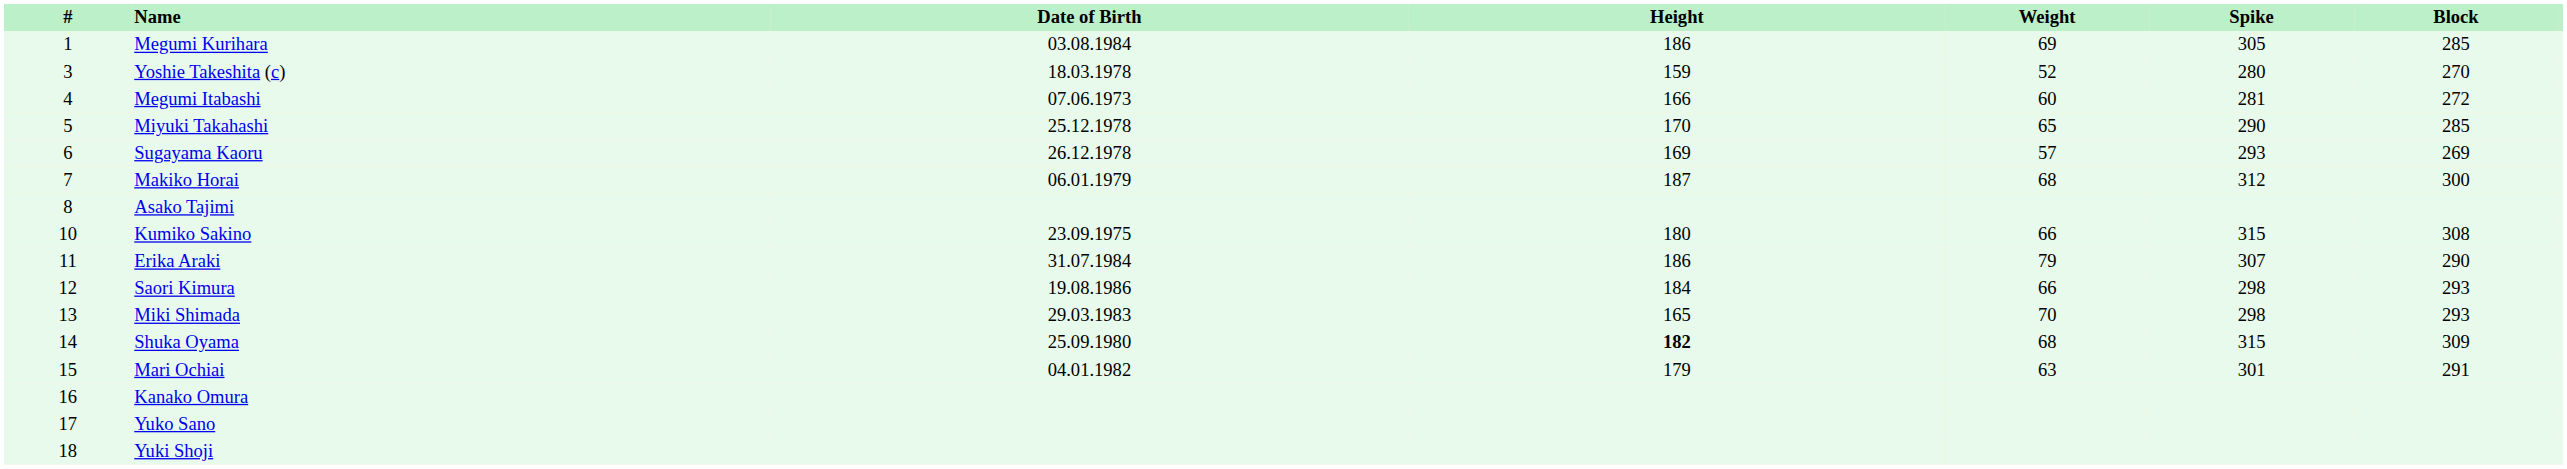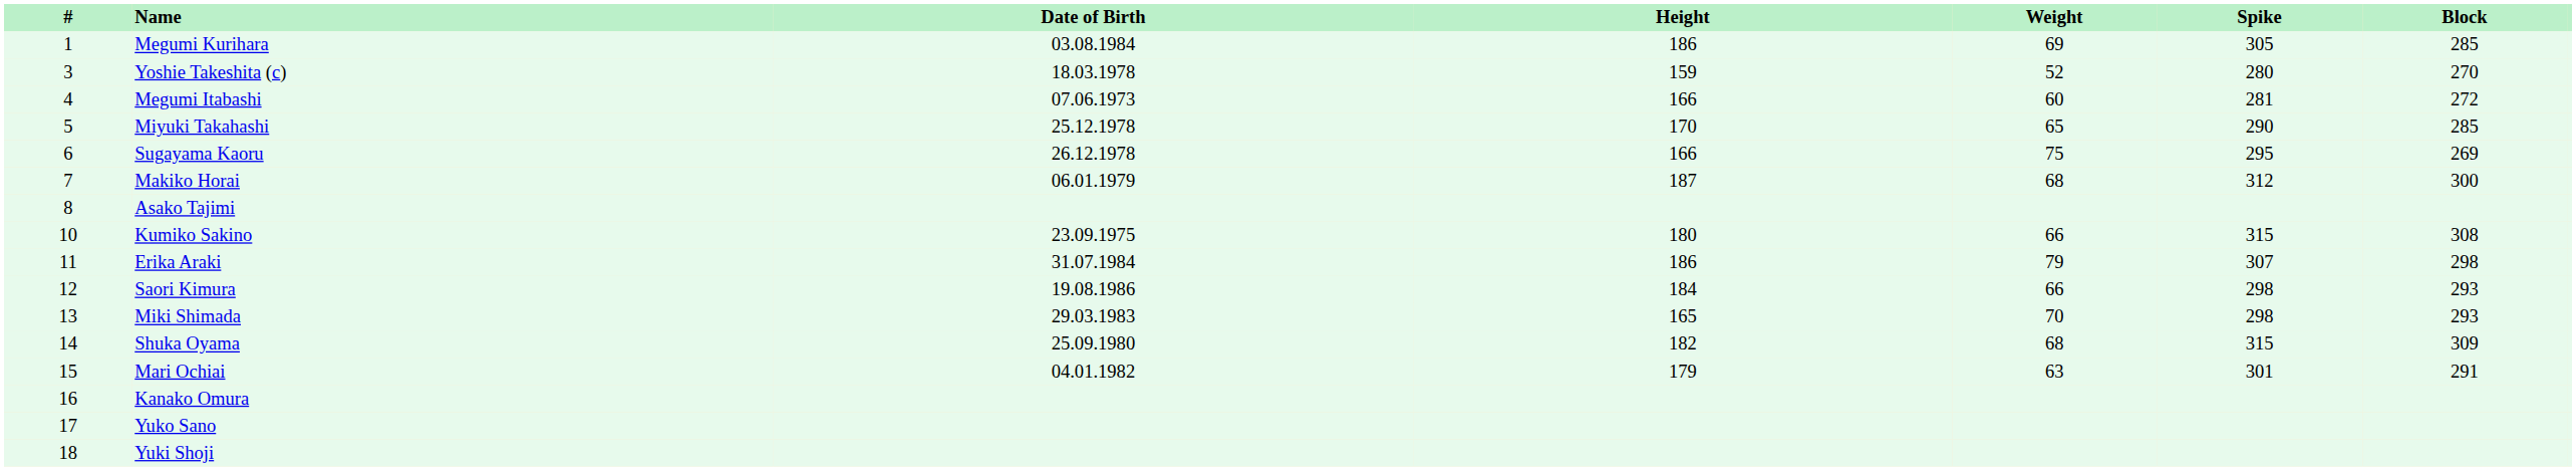 <table border=0 cellpadding=2 cellspacing=0  |- bgcolor=#FFECCE style="text-align:center; font-size:90%;" width=100%>
 <tr bgcolor=#BBF0C9>
 <th width=5%>#</th>
 <th width=25% align=left>Name</th>
 <th width=25%>Date of Birth</th>
 <th width=21%>Height</th>
 <th width=8%>Weight</th>
 <th width=8%>Spike</th>
 <th width=8%>Block</th>
 <th></th>
 </tr>
 <tr bgcolor=#E7FAEC>
 <td>1</td>
 <td align=left><a href='#'>Megumi Kurihara</a></td>
 <td>03.08.1984</td>
 <td>186</td>
 <td>69</td>
 <td>305</td>
 <td>285</td>
 <td></td>
 </tr>
 <tr bgcolor=#E7FAEC>
 <td>3</td>
 <td align=left><a href='#'>Yoshie Takeshita</a> (<a href='#'>c</a>)</td>
 <td>18.03.1978</td>
 <td>159</td>
 <td>52</td>
 <td>280</td>
 <td>270</td>
 <td></td>
 </tr>
 <tr bgcolor=#E7FAEC>
 <td>4</td>
 <td align=left><a href='#'>Megumi Itabashi</a></td>
 <td>07.06.1973</td>
 <td>166</td>
 <td>60</td>
 <td>281</td>
 <td>272</td>
 <td></td>
 </tr>
 <tr bgcolor=#E7FAEC>
 <td>5</td>
 <td align=left><a href='#'>Miyuki Takahashi</a></td>
 <td>25.12.1978</td>
 <td>170</td>
 <td>65</td>
 <td>290</td>
 <td>285</td>
 <td></td>
 </tr>
 <tr bgcolor=#E7FAEC>
 <td>6</td>
 <td align=left><a href='#'>Sugayama Kaoru</a></td>
 <td>26.12.1978</td>
-<td>169</td>
-<td>57</td>
-<td>293</td>
+<td>166</td>
+<td>75</td>
+<td>295</td>
 <td>269</td>
 <td></td>
 </tr>
 <tr bgcolor=#E7FAEC>
 <td>7</td>
 <td align=left><a href='#'>Makiko Horai</a></td>
 <td>06.01.1979</td>
 <td>187</td>
 <td>68</td>
 <td>312</td>
 <td>300</td>
 <td></td>
 </tr>
 <tr bgcolor=#E7FAEC>
 <td>8</td>
 <td align=left><a href='#'>Asako Tajimi</a></td>
 <td></td>
 <td></td>
 <td></td>
 <td></td>
 <td></td>
 <td></td>
 </tr>
 <tr bgcolor=#E7FAEC>
 <td>10</td>
 <td align=left><a href='#'>Kumiko Sakino</a></td>
 <td>23.09.1975</td>
 <td>180</td>
 <td>66</td>
 <td>315</td>
 <td>308</td>
 <td></td>
 </tr>
 <tr bgcolor=#E7FAEC>
 <td>11</td>
 <td align=left><a href='#'>Erika Araki</a></td>
 <td>31.07.1984</td>
 <td>186</td>
 <td>79</td>
 <td>307</td>
-<td>290</td>
+<td>298</td>
 <td></td>
 </tr>
 <tr bgcolor=#E7FAEC>
 <td>12</td>
 <td align=left><a href='#'>Saori Kimura</a></td>
 <td>19.08.1986</td>
 <td>184</td>
 <td>66</td>
 <td>298</td>
 <td>293</td>
 <td></td>
 </tr>
 <tr bgcolor=#E7FAEC>
 <td>13</td>
 <td align=left><a href='#'>Miki Shimada</a></td>
 <td>29.03.1983</td>
 <td>165</td>
 <td>70</td>
 <td>298</td>
 <td>293</td>
 <td></td>
 </tr>
 <tr bgcolor=#E7FAEC>
 <td>14</td>
 <td align=left><a href='#'>Shuka Oyama</a></td>
 <td>25.09.1980</td>
-<td><strong>182</strong></td>
+<td>182</td>
 <td>68</td>
 <td>315</td>
 <td>309</td>
 <td></td>
 </tr>
 <tr bgcolor=#E7FAEC>
 <td>15</td>
 <td align=left><a href='#'>Mari Ochiai</a></td>
 <td>04.01.1982</td>
 <td>179</td>
 <td>63</td>
 <td>301</td>
 <td>291</td>
 <td></td>
 </tr>
 <tr bgcolor=#E7FAEC>
 <td>16</td>
 <td align=left><a href='#'>Kanako Omura</a></td>
 <td></td>
 <td></td>
 <td></td>
 <td></td>
 <td></td>
 <td></td>
 </tr>
 <tr bgcolor=#E7FAEC>
 <td>17</td>
 <td align=left><a href='#'>Yuko Sano</a></td>
 <td></td>
 <td></td>
 <td></td>
 <td></td>
 <td></td>
 <td></td>
 </tr>
 <tr bgcolor=#E7FAEC>
 <td>18</td>
 <td align=left><a href='#'>Yuki Shoji</a></td>
 <td></td>
 <td></td>
 <td></td>
 <td></td>
 <td></td>
 <td></td>
 </tr>
 </table>
